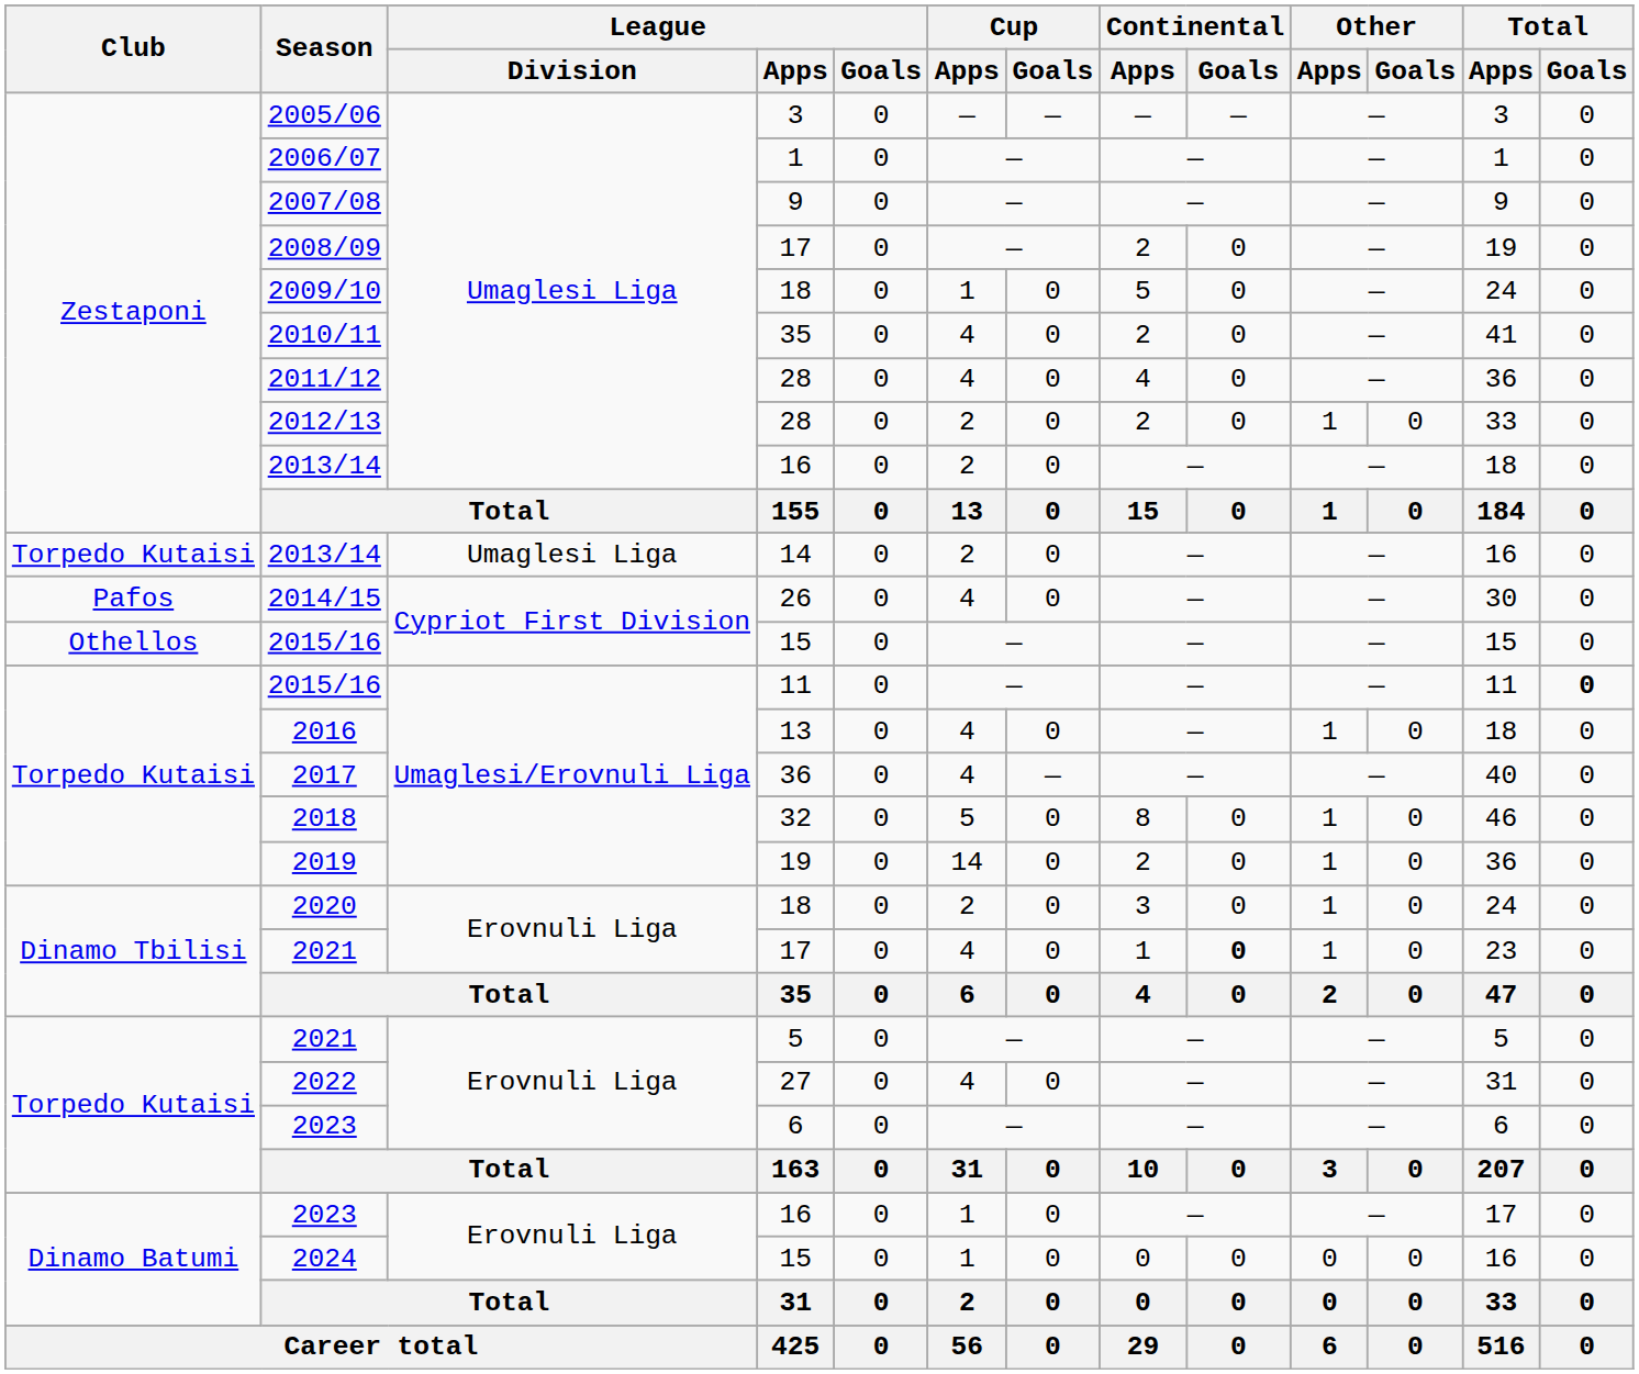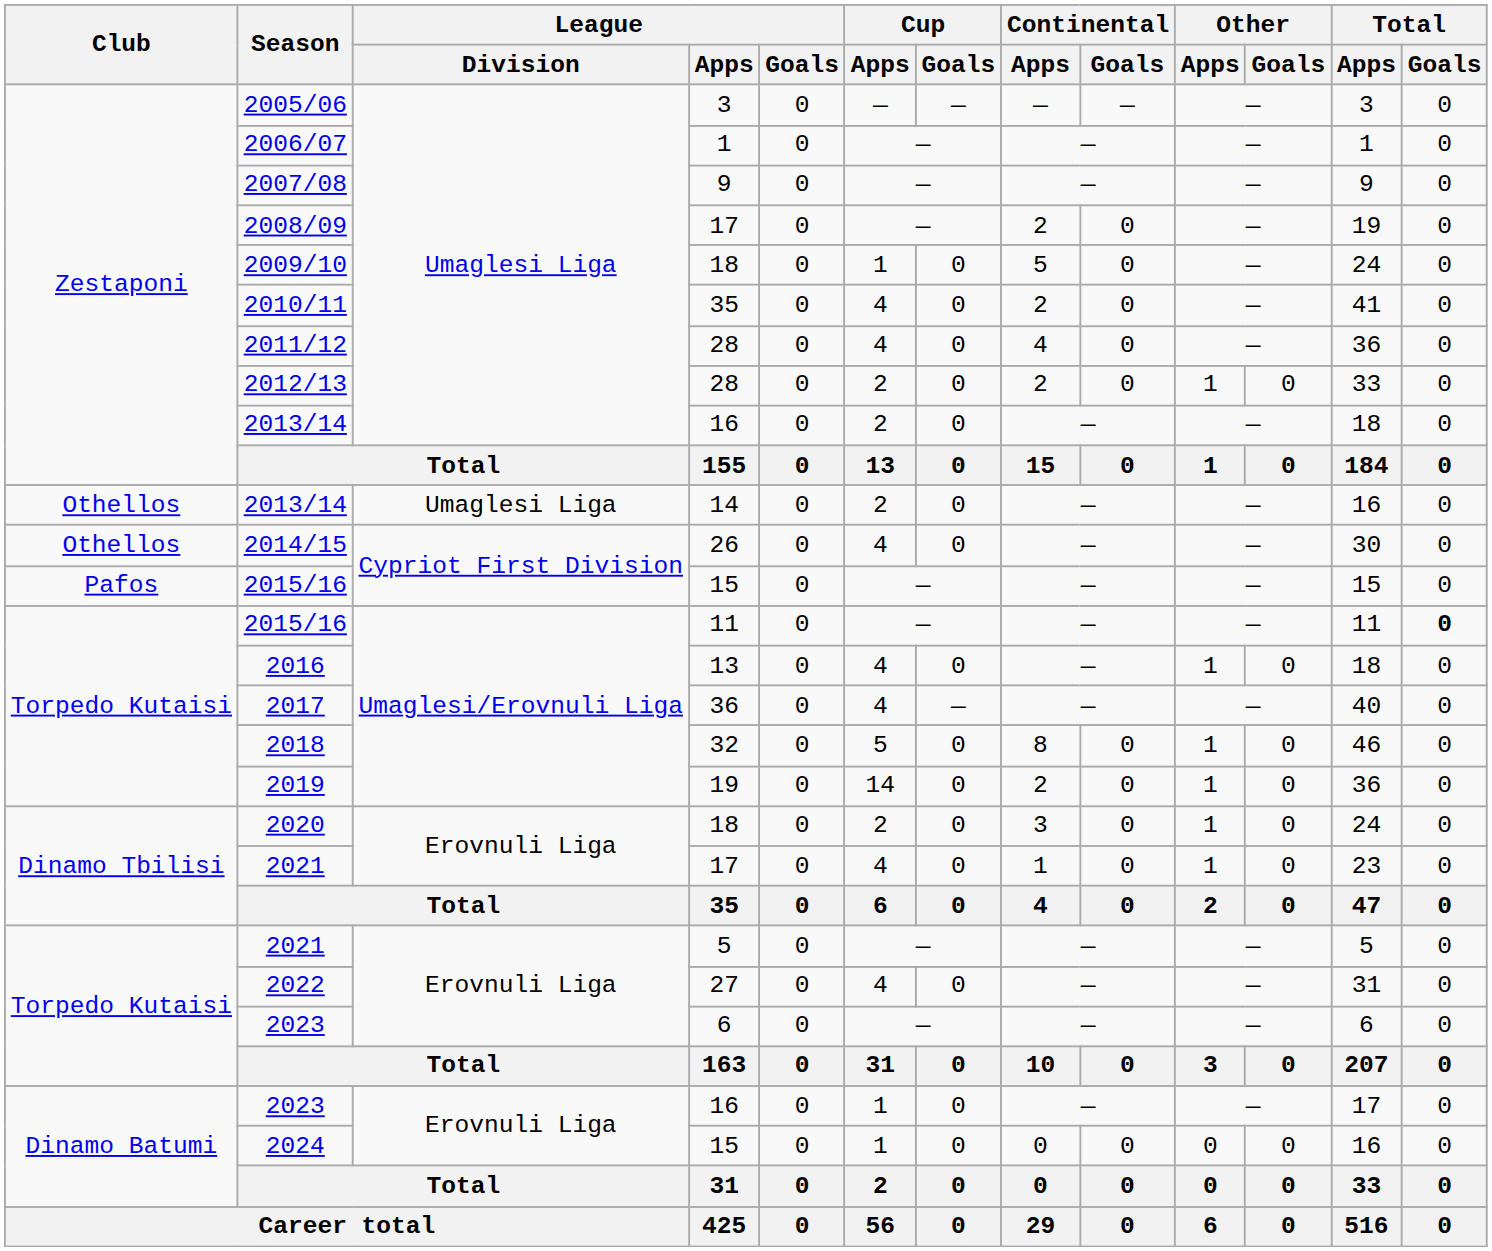 <table class="wikitable" style="text-align: center">
 <tr>
 <th rowspan="2">Club</th>
 <th rowspan="2">Season</th>
 <th colspan="3">League</th>
 <th colspan="2">Cup</th>
 <th colspan="2">Continental</th>
 <th colspan="2">Other</th>
 <th colspan="2">Total</th>
 </tr>
 <tr>
 <th>Division</th>
 <th>Apps</th>
 <th>Goals</th>
 <th>Apps</th>
 <th>Goals</th>
 <th>Apps</th>
 <th>Goals</th>
 <th>Apps</th>
 <th>Goals</th>
 <th>Apps</th>
 <th>Goals</th>
 </tr>
 <tr>
 <td rowspan="10"><a href='#'>Zestaponi</a></td>
 <td><a href='#'>2005/06</a></td>
 <td rowspan="9"><a href='#'>Umaglesi Liga</a></td>
 <td>3</td>
 <td>0</td>
 <td>—</td>
 <td>—</td>
 <td>—</td>
 <td>—</td>
 <td colspan="2">—</td>
 <td>3</td>
 <td>0</td>
 </tr>
 <tr>
 <td><a href='#'>2006/07</a></td>
 <td>1</td>
 <td>0</td>
 <td colspan="2">—</td>
 <td colspan="2">—</td>
 <td colspan="2">—</td>
 <td>1</td>
 <td>0</td>
 </tr>
 <tr>
 <td><a href='#'>2007/08</a></td>
 <td>9</td>
 <td>0</td>
 <td colspan="2">—</td>
 <td colspan="2">—</td>
 <td colspan="2">—</td>
 <td>9</td>
 <td>0</td>
 </tr>
 <tr>
 <td><a href='#'>2008/09</a></td>
 <td>17</td>
 <td>0</td>
 <td colspan="2">—</td>
 <td>2</td>
 <td>0</td>
 <td colspan="2">—</td>
 <td>19</td>
 <td>0</td>
 </tr>
 <tr>
 <td><a href='#'>2009/10</a></td>
 <td>18</td>
 <td>0</td>
 <td>1</td>
 <td>0</td>
 <td>5</td>
 <td>0</td>
 <td colspan="2">—</td>
 <td>24</td>
 <td>0</td>
 </tr>
 <tr>
 <td><a href='#'>2010/11</a></td>
 <td>35</td>
 <td>0</td>
 <td>4</td>
 <td>0</td>
 <td>2</td>
 <td>0</td>
 <td colspan="2">—</td>
 <td>41</td>
 <td>0</td>
 </tr>
 <tr>
 <td><a href='#'>2011/12</a></td>
 <td>28</td>
 <td>0</td>
 <td>4</td>
 <td>0</td>
 <td>4</td>
 <td>0</td>
 <td colspan="2">—</td>
 <td>36</td>
 <td>0</td>
 </tr>
 <tr>
 <td><a href='#'>2012/13</a></td>
 <td>28</td>
 <td>0</td>
 <td>2</td>
 <td>0</td>
 <td>2</td>
 <td>0</td>
 <td>1</td>
 <td>0</td>
 <td>33</td>
 <td>0</td>
 </tr>
 <tr>
 <td><a href='#'>2013/14</a></td>
 <td>16</td>
 <td>0</td>
 <td>2</td>
 <td>0</td>
 <td colspan="2">—</td>
 <td colspan="2">—</td>
 <td>18</td>
 <td>0</td>
 </tr>
 <tr>
 <th colspan="2">Total</th>
 <th>155</th>
 <th>0</th>
 <th>13</th>
 <th>0</th>
 <th>15</th>
 <th>0</th>
 <th>1</th>
 <th>0</th>
 <th>184</th>
 <th>0</th>
 </tr>
 <tr>
-<td><a href='#'>Torpedo Kutaisi</a></td>
+<td><a href='#'>Othellos</a></td>
 <td><a href='#'>2013/14</a></td>
 <td>Umaglesi Liga</td>
 <td>14</td>
 <td>0</td>
 <td>2</td>
 <td>0</td>
 <td colspan="2">—</td>
 <td colspan="2">—</td>
 <td>16</td>
 <td>0</td>
 </tr>
 <tr>
-<td><a href='#'>Pafos</a></td>
+<td><a href='#'>Othellos</a></td>
 <td><a href='#'>2014/15</a></td>
 <td rowspan="2"><a href='#'>Cypriot First Division</a></td>
 <td>26</td>
 <td>0</td>
 <td>4</td>
 <td>0</td>
 <td colspan="2">—</td>
 <td colspan="2">—</td>
 <td>30</td>
 <td>0</td>
 </tr>
 <tr>
-<td><a href='#'>Othellos</a></td>
+<td><a href='#'>Pafos</a></td>
 <td><a href='#'>2015/16</a></td>
 <td>15</td>
 <td>0</td>
 <td colspan="2">—</td>
 <td colspan="2">—</td>
 <td colspan="2">—</td>
 <td>15</td>
 <td>0</td>
 </tr>
 <tr>
 <td rowspan="5"><a href='#'>Torpedo Kutaisi</a></td>
 <td><a href='#'>2015/16</a></td>
 <td rowspan="5"><a href='#'>Umaglesi/Erovnuli Liga</a></td>
 <td>11</td>
 <td>0</td>
 <td colspan="2">—</td>
 <td colspan="2">—</td>
 <td colspan="2">—</td>
 <td>11</td>
 <td><strong>0</strong></td>
 </tr>
 <tr>
 <td><a href='#'>2016</a></td>
 <td>13</td>
 <td>0</td>
 <td>4</td>
 <td>0</td>
 <td colspan="2">—</td>
 <td>1</td>
 <td>0</td>
 <td>18</td>
 <td>0</td>
 </tr>
 <tr>
 <td><a href='#'>2017</a></td>
 <td>36</td>
 <td>0</td>
 <td>4</td>
 <td>—</td>
 <td colspan="2">—</td>
 <td colspan="2">—</td>
 <td>40</td>
 <td>0</td>
 </tr>
 <tr>
 <td><a href='#'>2018</a></td>
 <td>32</td>
 <td>0</td>
 <td>5</td>
 <td>0</td>
 <td>8</td>
 <td>0</td>
 <td>1</td>
 <td>0</td>
 <td>46</td>
 <td>0</td>
 </tr>
 <tr>
 <td><a href='#'>2019</a></td>
 <td>19</td>
 <td>0</td>
 <td>14</td>
 <td>0</td>
 <td>2</td>
 <td>0</td>
 <td>1</td>
 <td>0</td>
 <td>36</td>
 <td>0</td>
 </tr>
 <tr>
 <td rowspan="3"><a href='#'>Dinamo Tbilisi</a></td>
 <td><a href='#'>2020</a></td>
 <td rowspan="2">Erovnuli Liga</td>
 <td>18</td>
 <td>0</td>
 <td>2</td>
 <td>0</td>
 <td>3</td>
 <td>0</td>
 <td>1</td>
 <td>0</td>
 <td>24</td>
 <td>0</td>
 </tr>
 <tr>
 <td><a href='#'>2021</a></td>
 <td>17</td>
 <td>0</td>
 <td>4</td>
 <td>0</td>
 <td>1</td>
-<td><strong>0</strong></td>
+<td>0</td>
 <td>1</td>
 <td>0</td>
 <td>23</td>
 <td>0</td>
 </tr>
 <tr>
 <th colspan="2">Total</th>
 <th>35</th>
 <th>0</th>
 <th>6</th>
 <th>0</th>
 <th>4</th>
 <th>0</th>
 <th>2</th>
 <th>0</th>
 <th>47</th>
 <th>0</th>
 </tr>
 <tr>
 <td rowspan="4"><a href='#'>Torpedo Kutaisi</a></td>
 <td><a href='#'>2021</a></td>
 <td rowspan="3">Erovnuli Liga</td>
 <td>5</td>
 <td>0</td>
 <td colspan="2">—</td>
 <td colspan="2">—</td>
 <td colspan="2">—</td>
 <td>5</td>
 <td>0</td>
 </tr>
 <tr>
 <td><a href='#'>2022</a></td>
 <td>27</td>
 <td>0</td>
 <td>4</td>
 <td>0</td>
 <td colspan="2">—</td>
 <td colspan="2">—</td>
 <td>31</td>
 <td>0</td>
 </tr>
 <tr>
 <td><a href='#'>2023</a></td>
 <td>6</td>
 <td>0</td>
 <td colspan="2">—</td>
 <td colspan="2">—</td>
 <td colspan="2">—</td>
 <td>6</td>
 <td>0</td>
 </tr>
 <tr>
 <th colspan="2">Total</th>
 <th>163</th>
 <th>0</th>
 <th>31</th>
 <th>0</th>
 <th>10</th>
 <th>0</th>
 <th>3</th>
 <th>0</th>
 <th>207</th>
 <th>0</th>
 </tr>
 <tr>
 <td rowspan="3"><a href='#'>Dinamo Batumi</a></td>
 <td><a href='#'>2023</a></td>
 <td rowspan="2">Erovnuli Liga</td>
 <td>16</td>
 <td>0</td>
 <td>1</td>
 <td>0</td>
 <td colspan="2">—</td>
 <td colspan="2">—</td>
 <td>17</td>
 <td>0</td>
 </tr>
 <tr>
 <td><a href='#'>2024</a></td>
 <td>15</td>
 <td>0</td>
 <td>1</td>
 <td>0</td>
 <td>0</td>
 <td>0</td>
 <td>0</td>
 <td>0</td>
 <td>16</td>
 <td>0</td>
 </tr>
 <tr>
 <th colspan="2">Total</th>
 <th>31</th>
 <th>0</th>
 <th>2</th>
 <th>0</th>
 <th>0</th>
 <th>0</th>
 <th>0</th>
 <th>0</th>
 <th>33</th>
 <th>0</th>
 </tr>
 <tr>
 <th colspan="3">Career total</th>
 <th>425</th>
 <th>0</th>
 <th>56</th>
 <th>0</th>
 <th>29</th>
 <th>0</th>
 <th>6</th>
 <th>0</th>
 <th>516</th>
 <th>0</th>
 </tr>
 <tr>
 </tr>
 </table>
